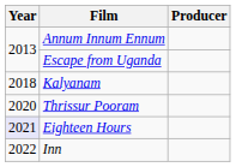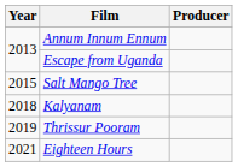 <table class="wikitable">
 <tr>
 <th>Year</th>
 <th>Film</th>
 <th>Producer</th>
 </tr>
 <tr>
 <td rowspan=2>2013</td>
 <td><em><a href='#'>Annum Innum Ennum</a></em></td>
 <td></td>
 </tr>
 <tr>
 <td><em><a href='#'>Escape from Uganda</a></em></td>
 <td></td>
 </tr>
 <tr>
+<td>2015</td>
+<td><em><a href='#'>Salt Mango Tree</a></em></td>
+<td></td>
+</tr>
+<tr>
 <td>2018</td>
 <td><a href='#'><em>Kalyanam</em></a></td>
 <td></td>
 </tr>
 <tr>
-<td>2020</td>
+<td>2019</td>
 <td><em><a href='#'>Thrissur Pooram</a></em></td>
 <td></td>
 </tr>
 <tr>
-<td style="background: lavender;">2021</td>
+<td>2021</td>
 <td><em><a href='#'>Eighteen Hours</a></em></td>
 <td></td>
 </tr>
-<tr>
-<td>2022</td>
-<td><em>Inn</em></td>
-<td></td>
-</tr>
 </table>
